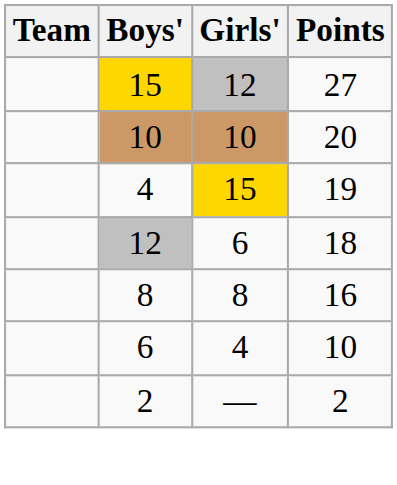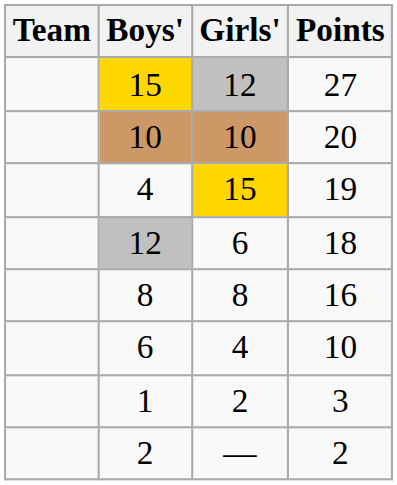 <table class="wikitable sortable" style="text-align:center">
 <tr>
 <th>Team</th>
 <th>Boys'</th>
 <th>Girls'</th>
 <th>Points</th>
 </tr>
 <tr>
 <td style="text-align:left"></td>
 <td style="background:gold">15</td>
 <td style="background:silver">12</td>
 <td>27</td>
 </tr>
 <tr>
 <td style="text-align:left"></td>
 <td style="background:#CC9966">10</td>
 <td style="background:#CC9966">10</td>
 <td>20</td>
 </tr>
 <tr>
 <td style="text-align:left"></td>
 <td>4</td>
 <td style="background:gold">15</td>
 <td>19</td>
 </tr>
 <tr>
 <td style="text-align:left"></td>
 <td style="background:silver">12</td>
 <td>6</td>
 <td>18</td>
 </tr>
 <tr>
 <td style="text-align:left"></td>
 <td>8</td>
 <td>8</td>
 <td>16</td>
 </tr>
 <tr>
 <td style="text-align:left"></td>
 <td>6</td>
 <td>4</td>
 <td>10</td>
 </tr>
 <tr>
 <td style="text-align:left"></td>
+<td>1</td>
+<td>2</td>
+<td>3</td>
+</tr>
+<tr>
+<td style="text-align:left"></td>
 <td>2</td>
 <td>—</td>
 <td>2</td>
 </tr>
 </table>
